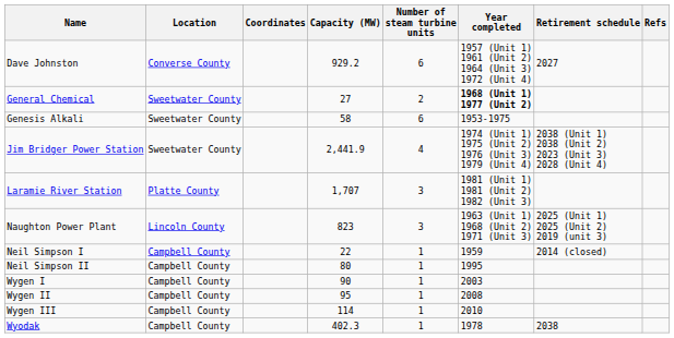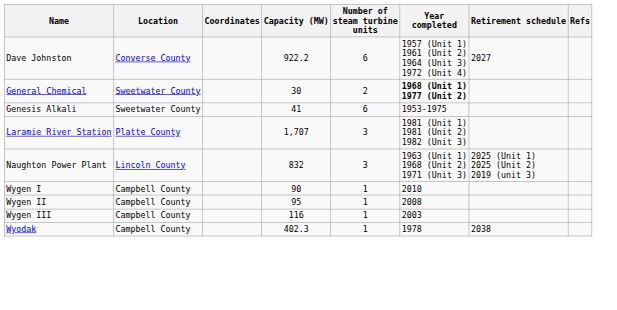 <table class="wikitable sortable">
 <tr>
 <th>Name</th>
 <th>Location</th>
 <th>Coordinates</th>
 <th>Capacity (MW)</th>
 <th>Number of<br> steam turbine<br> units</th>
 <th>Year<br>completed</th>
 <th>Retirement schedule</th>
 <th>Refs</th>
 </tr>
 <tr>
 <td>Dave Johnston</td>
 <td><a href='#'>Converse County</a></td>
 <td></td>
-<td align=center>929.2</td>
+<td align=center>922.2</td>
 <td align=center>6</td>
 <td>1957 (Unit 1)<br> 1961 (Unit 2)<br> 1964 (Unit 3)<br> 1972 (Unit 4)</td>
 <td>2027</td>
 <td></td>
 </tr>
 <tr>
 <td><a href='#'>General Chemical</a></td>
 <td><a href='#'>Sweetwater County</a></td>
 <td></td>
-<td align=center>27</td>
+<td align=center>30</td>
 <td align=center>2</td>
 <td><strong>1968 (Unit 1)<br> 1977 (Unit 2)</strong></td>
 <td></td>
 <td></td>
 </tr>
 <tr>
 <td>Genesis Alkali</td>
 <td>Sweetwater County</td>
 <td></td>
-<td align=center>58</td>
+<td align=center>41</td>
 <td align=center>6</td>
 <td>1953-1975</td>
 <td></td>
-<td></td>
-</tr>
-<tr>
-<td><a href='#'>Jim Bridger Power Station</a></td>
-<td>Sweetwater County</td>
-<td></td>
-<td align=center>2,441.9</td>
-<td align=center>4</td>
-<td>1974 (Unit 1)<br> 1975 (Unit 2)<br> 1976 (Unit 3)<br> 1979 (Unit 4)</td>
-<td>2038 (Unit 1)<br> 2038 (Unit 2)<br> 2023 (Unit 3)<br> 2028 (Unit 4)</td>
 <td></td>
 </tr>
 <tr>
 <td><a href='#'>Laramie River Station</a></td>
 <td><a href='#'>Platte County</a></td>
 <td></td>
 <td align=center>1,707</td>
 <td align=center>3</td>
 <td>1981 (Unit 1)<br>1981 (Unit 2)<br> 1982 (Unit 3)</td>
 <td></td>
 <td></td>
 </tr>
 <tr>
 <td>Naughton Power Plant</td>
 <td><a href='#'>Lincoln County</a></td>
 <td></td>
-<td align=center>823</td>
+<td align=center>832</td>
 <td align=center>3</td>
 <td>1963 (Unit 1)<br>1968 (Unit 2)<br> 1971 (Unit 3)</td>
 <td>2025 (Unit 1)<br> 2025 (Unit 2)<br> 2019 (unit 3)</td>
-<td></td>
-</tr>
-<tr>
-<td>Neil Simpson I</td>
-<td><a href='#'>Campbell County</a></td>
-<td></td>
-<td align=center>22</td>
-<td align=center>1</td>
-<td>1959</td>
-<td>2014 (closed)</td>
-<td></td>
-</tr>
-<tr>
-<td>Neil Simpson II</td>
-<td>Campbell County</td>
-<td></td>
-<td align=center>80</td>
-<td align=center>1</td>
-<td>1995</td>
-<td></td>
 <td></td>
 </tr>
 <tr>
 <td>Wygen I</td>
 <td>Campbell County</td>
 <td></td>
 <td align=center>90</td>
 <td align=center>1</td>
-<td>2003</td>
+<td>2010</td>
 <td></td>
 <td></td>
 </tr>
 <tr>
 <td>Wygen II</td>
 <td>Campbell County</td>
 <td></td>
 <td align=center>95</td>
 <td align=center>1</td>
 <td>2008</td>
 <td></td>
 <td></td>
 </tr>
 <tr>
 <td>Wygen III</td>
 <td>Campbell County</td>
 <td></td>
-<td align=center>114</td>
+<td align=center>116</td>
 <td align=center>1</td>
-<td>2010</td>
+<td>2003</td>
 <td></td>
 <td></td>
 </tr>
 <tr>
 <td><a href='#'>Wyodak</a></td>
 <td>Campbell County</td>
 <td></td>
 <td align=center>402.3</td>
 <td align=center>1</td>
 <td>1978</td>
 <td>2038</td>
 <td></td>
 </tr>
 </table>
